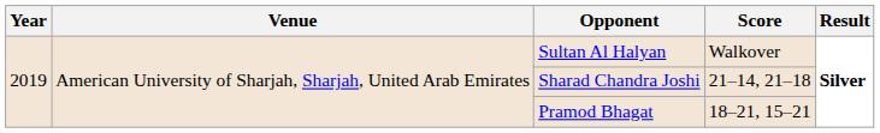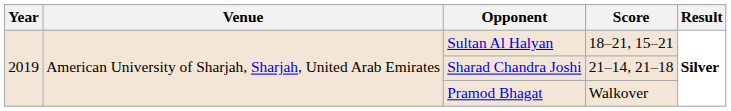 <table class="sortable wikitable" style="font-size: 90%;">
 <tr>
 <th>Year</th>
 <th>Venue</th>
 <th>Opponent</th>
 <th>Score</th>
 <th>Result</th>
 </tr>
 <tr style="background:#F3E6D7">
 <td rowspan="3" align="center">2019</td>
 <td rowspan="3" align="left">American University of Sharjah, <a href='#'>Sharjah</a>, United Arab Emirates</td>
 <td align="left"> <a href='#'>Sultan Al Halyan</a></td>
-<td align="left">Walkover</td>
+<td align="left">18–21, 15–21</td>
 <td rowspan="3" style="text-align:left; background:white"> <strong>Silver</strong></td>
 </tr>
 <tr style="background:#F3E6D7">
 <td align="left"> <a href='#'>Sharad Chandra Joshi</a></td>
 <td align="left">21–14, 21–18</td>
 </tr>
 <tr style="background:#F3E6D7">
 <td align="left"> <a href='#'>Pramod Bhagat</a></td>
-<td align="left">18–21, 15–21</td>
+<td align="left">Walkover</td>
 </tr>
 </table>
